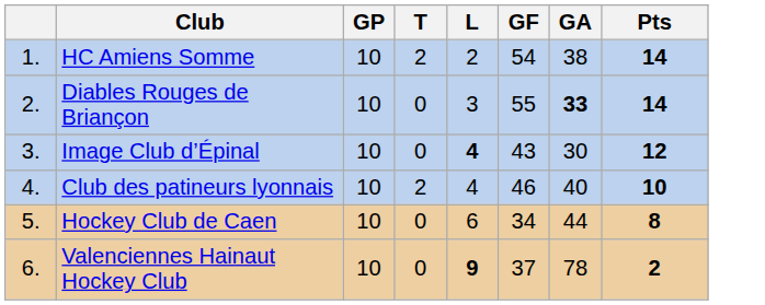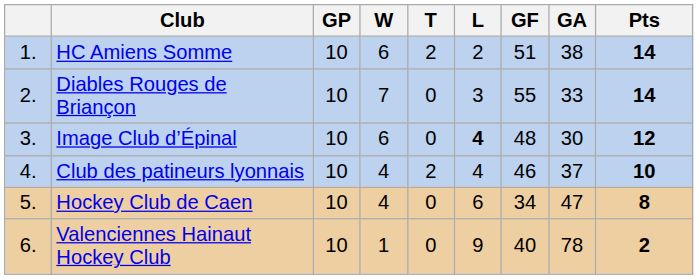 <table class="wikitable">
 <tr>
 <th width="30"></th>
 <th width="200">Club</th>
 <th width="30">GP</th>
+<th width="30">W</th>
 <th width="30">T</th>
 <th width="30">L</th>
 <th width="30">GF</th>
 <th width="30">GA</th>
 <th width="70">Pts</th>
 </tr>
 <tr bgcolor="#BCD2EE" align="center">
 <td>1.</td>
 <td align="left"><a href='#'>HC Amiens Somme</a></td>
 <td>10</td>
+<td>6</td>
 <td>2</td>
 <td>2</td>
-<td>54</td>
+<td>51</td>
 <td>38</td>
 <td><strong>14</strong></td>
 </tr>
 <tr bgcolor="#BCD2EE" align="center">
 <td>2.</td>
 <td align="left"><a href='#'>Diables Rouges de Briançon</a></td>
 <td>10</td>
+<td>7</td>
 <td>0</td>
 <td>3</td>
 <td>55</td>
-<td><strong>33</strong></td>
+<td>33</td>
 <td><strong>14</strong></td>
 </tr>
 <tr bgcolor="#BCD2EE" align="center">
 <td>3.</td>
 <td align="left"><a href='#'>Image Club d’Épinal</a></td>
 <td>10</td>
+<td>6</td>
 <td>0</td>
 <td><strong>4</strong></td>
-<td>43</td>
+<td>48</td>
 <td>30</td>
 <td><strong>12</strong></td>
 </tr>
 <tr bgcolor="#BCD2EE" align="center">
 <td>4.</td>
 <td align="left"><a href='#'>Club des patineurs lyonnais</a></td>
 <td>10</td>
+<td>4</td>
 <td>2</td>
 <td>4</td>
 <td>46</td>
-<td>40</td>
+<td>37</td>
 <td><strong>10</strong></td>
 </tr>
 <tr bgcolor="#EECFA1" align="center">
 <td>5.</td>
 <td align="left"><a href='#'>Hockey Club de Caen</a></td>
 <td>10</td>
+<td>4</td>
 <td>0</td>
 <td>6</td>
 <td>34</td>
-<td>44</td>
+<td>47</td>
 <td><strong>8</strong></td>
 </tr>
 <tr bgcolor="#EECFA1" align="center">
 <td>6.</td>
 <td align="left"><a href='#'>Valenciennes Hainaut Hockey Club</a></td>
 <td>10</td>
+<td>1</td>
 <td>0</td>
-<td><strong>9</strong></td>
-<td>37</td>
+<td>9</td>
+<td>40</td>
 <td>78</td>
 <td><strong>2</strong></td>
 </tr>
 </table>
